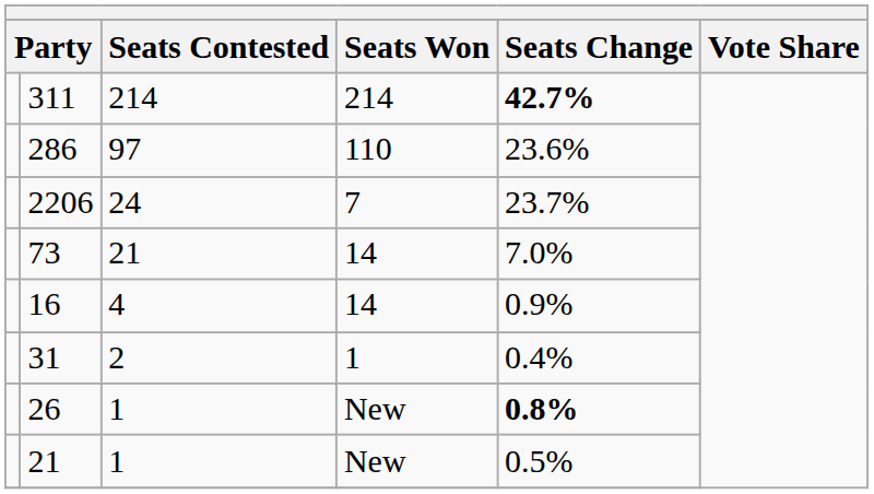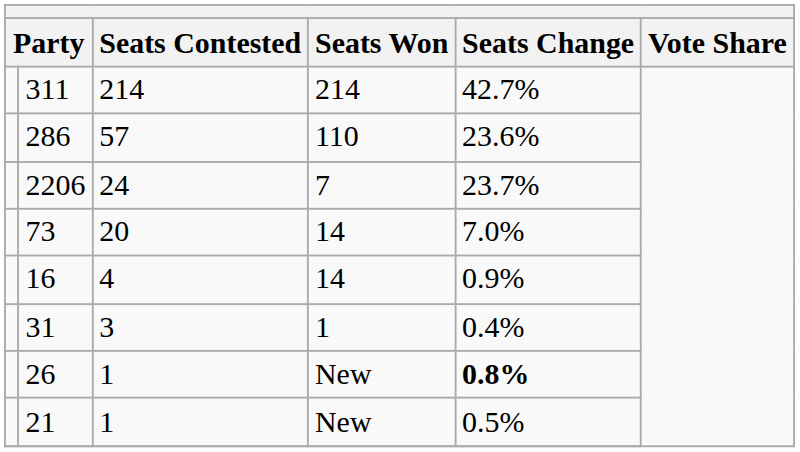 <table class="wikitable sortable">
 <tr>
 <th colspan=10></th>
 </tr>
 <tr>
 <th colspan=2>Party</th>
 <th>Seats Contested</th>
 <th>Seats Won</th>
 <th>Seats Change</th>
 <th>Vote Share</th>
 </tr>
 <tr>
 <td></td>
 <td>311</td>
 <td>214</td>
 <td> 214</td>
-<td><strong>42.7%</strong></td>
+<td>42.7%</td>
 </tr>
 <tr>
 <td></td>
 <td>286</td>
-<td>97</td>
+<td>57</td>
 <td> 110</td>
 <td>23.6%</td>
 </tr>
 <tr>
 <td></td>
 <td>2206</td>
 <td>24</td>
 <td> 7</td>
 <td>23.7%</td>
 </tr>
 <tr>
 <td></td>
 <td>73</td>
-<td>21</td>
+<td>20</td>
 <td> 14</td>
 <td>7.0%</td>
 </tr>
 <tr>
 <td></td>
 <td>16</td>
 <td>4</td>
 <td> 14</td>
 <td>0.9%</td>
 </tr>
 <tr>
 <td></td>
 <td>31</td>
-<td>2</td>
+<td>3</td>
 <td> 1</td>
 <td>0.4%</td>
 </tr>
 <tr>
 <td></td>
 <td>26</td>
 <td>1</td>
 <td>New</td>
 <td><strong>0.8%</strong></td>
 </tr>
 <tr>
 <td></td>
 <td>21</td>
 <td>1</td>
 <td>New</td>
 <td>0.5%</td>
 </tr>
 <tr>
 </tr>
 </table>
